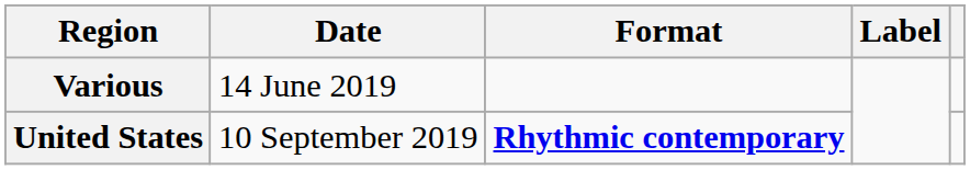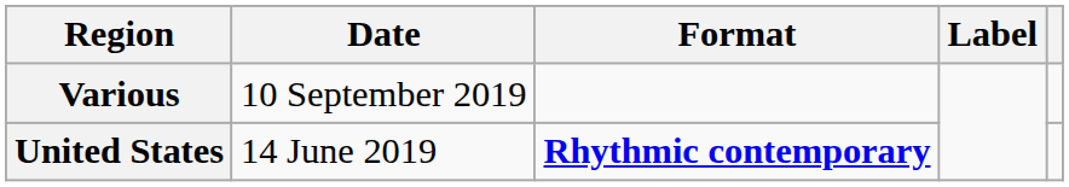 <table class="wikitable plainrowheaders">
 <tr>
 <th scope="col">Region</th>
 <th scope="col">Date</th>
 <th scope="col">Format</th>
 <th scope="col">Label</th>
 <th scope="col"></th>
 </tr>
 <tr>
 <th scope="row">Various</th>
-<td>14 June 2019</td>
+<td>10 September 2019</td>
 <td></td>
 <td rowspan="2"></td>
 <td></td>
 </tr>
 <tr>
 <th scope="row">United States</th>
-<td>10 September 2019</td>
+<td>14 June 2019</td>
 <td><strong><a href='#'>Rhythmic contemporary</a></strong></td>
 <td></td>
 </tr>
 </table>
